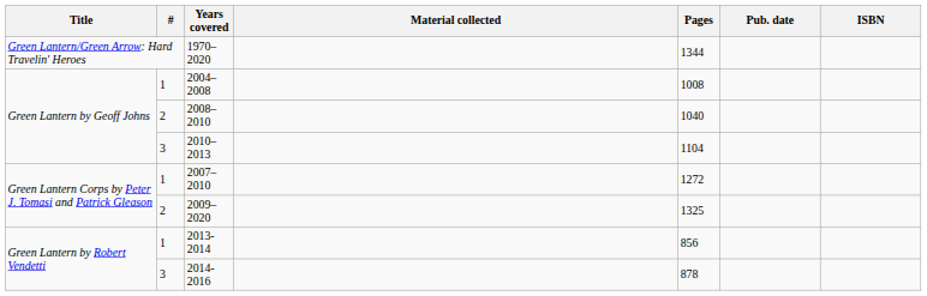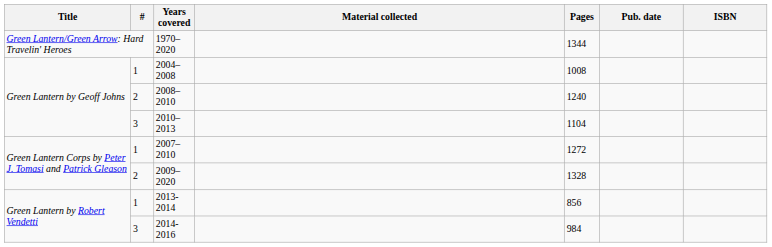 <table class="wikitable sortable" width=99%>
 <tr>
 <th width="200px">Title</th>
 <th class="unsortable" width="30px">#</th>
 <th width="60px">Years covered</th>
 <th class="unsortable">Material collected</th>
 <th width="50px">Pages</th>
 <th width="130px">Pub. date</th>
 <th class="unsortable" width="130px">ISBN</th>
 </tr>
 <tr>
 <td colspan="2"><em><a href='#'>Green Lantern/Green Arrow</a>: Hard Travelin' Heroes</em></td>
 <td>1970–2020</td>
 <td></td>
 <td>1344</td>
 <td></td>
 <td></td>
 </tr>
 <tr>
 <td rowspan="3"><em>Green Lantern by Geoff Johns</em></td>
 <td>1</td>
 <td>2004–2008</td>
 <td></td>
 <td>1008</td>
 <td></td>
 <td></td>
 </tr>
 <tr>
 <td>2</td>
 <td>2008–2010</td>
 <td></td>
-<td>1040</td>
+<td>1240</td>
 <td></td>
 <td></td>
 </tr>
 <tr>
 <td>3</td>
 <td>2010–2013</td>
 <td></td>
 <td>1104</td>
 <td></td>
 <td></td>
 </tr>
 <tr>
 <td rowspan="2"><em>Green Lantern Corps by <a href='#'>Peter J. Tomasi</a> and <a href='#'>Patrick Gleason</a></em></td>
 <td>1</td>
 <td>2007–2010</td>
 <td></td>
 <td>1272</td>
 <td></td>
 <td></td>
 </tr>
 <tr>
 <td>2</td>
 <td>2009–2020</td>
 <td></td>
-<td>1325</td>
+<td>1328</td>
 <td></td>
 <td></td>
 </tr>
 <tr>
 <td rowspan="2"><em>Green Lantern by <a href='#'>Robert Vendetti</a></em></td>
 <td>1</td>
 <td>2013-2014</td>
 <td></td>
 <td>856</td>
 <td></td>
 <td></td>
 </tr>
 <tr>
 <td>3</td>
 <td>2014-2016</td>
 <td></td>
-<td>878</td>
+<td>984</td>
 <td></td>
 <td></td>
 </tr>
 </table>
